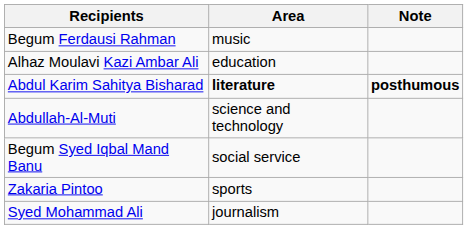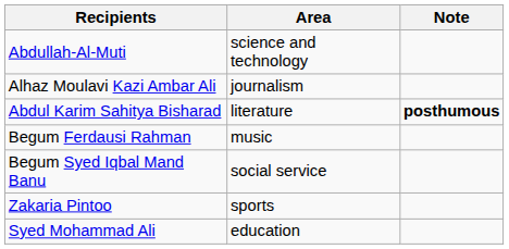 <table class="wikitable" style="width:80%;">
 <tr>
 <th>Recipients</th>
 <th>Area</th>
 <th>Note</th>
 </tr>
 <tr>
-<td>Begum <a href='#'>Ferdausi Rahman</a></td>
-<td>music</td>
+<td><a href='#'>Abdullah-Al-Muti</a></td>
+<td>science and technology</td>
 <td></td>
 </tr>
 <tr>
 <td>Alhaz Moulavi <a href='#'>Kazi Ambar Ali</a></td>
-<td>education</td>
+<td>journalism</td>
 <td></td>
 </tr>
 <tr>
 <td><a href='#'>Abdul Karim Sahitya Bisharad</a></td>
-<td><strong>literature</strong></td>
+<td>literature</td>
 <td><strong>posthumous</strong></td>
 </tr>
 <tr>
-<td><a href='#'>Abdullah-Al-Muti</a></td>
-<td>science and technology</td>
+<td>Begum <a href='#'>Ferdausi Rahman</a></td>
+<td>music</td>
 <td></td>
 </tr>
 <tr>
 <td>Begum <a href='#'>Syed Iqbal Mand Banu</a></td>
 <td>social service</td>
 <td></td>
 </tr>
 <tr>
 <td><a href='#'>Zakaria Pintoo</a></td>
 <td>sports</td>
 <td></td>
 </tr>
 <tr>
 <td><a href='#'>Syed Mohammad Ali</a></td>
-<td>journalism</td>
+<td>education</td>
 <td></td>
 </tr>
 </table>
